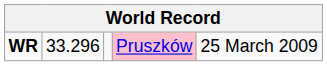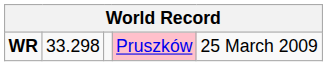 <table class="wikitable">
 <tr>
 <th colspan=5>World Record</th>
 </tr>
 <tr>
 <td><strong>WR</strong></td>
-<td>33.296</td>
+<td>33.298</td>
 <td></td>
 <td style="background: pink;"><a href='#'>Pruszków</a> </td>
 <td>25 March 2009</td>
 </tr>
 </table>
